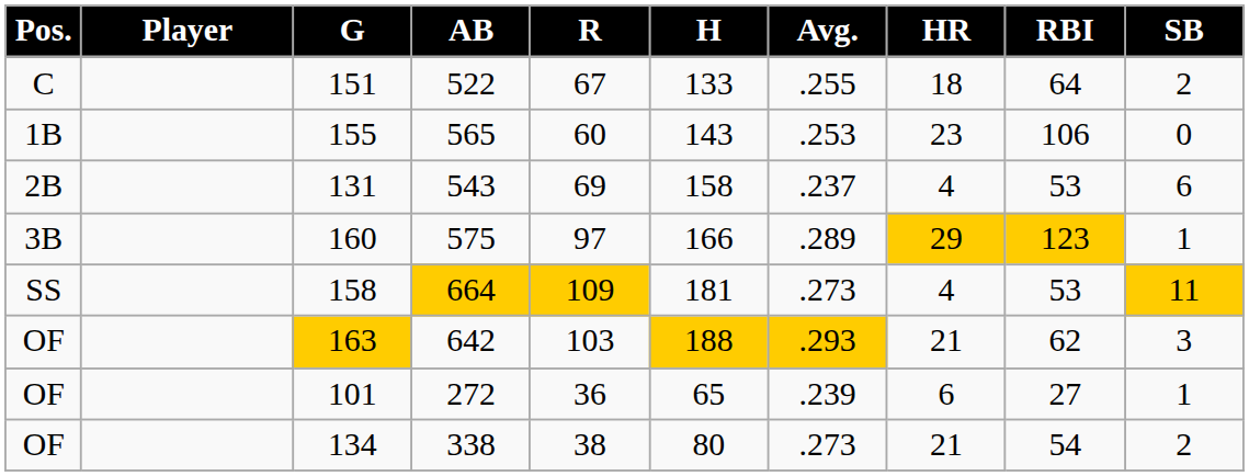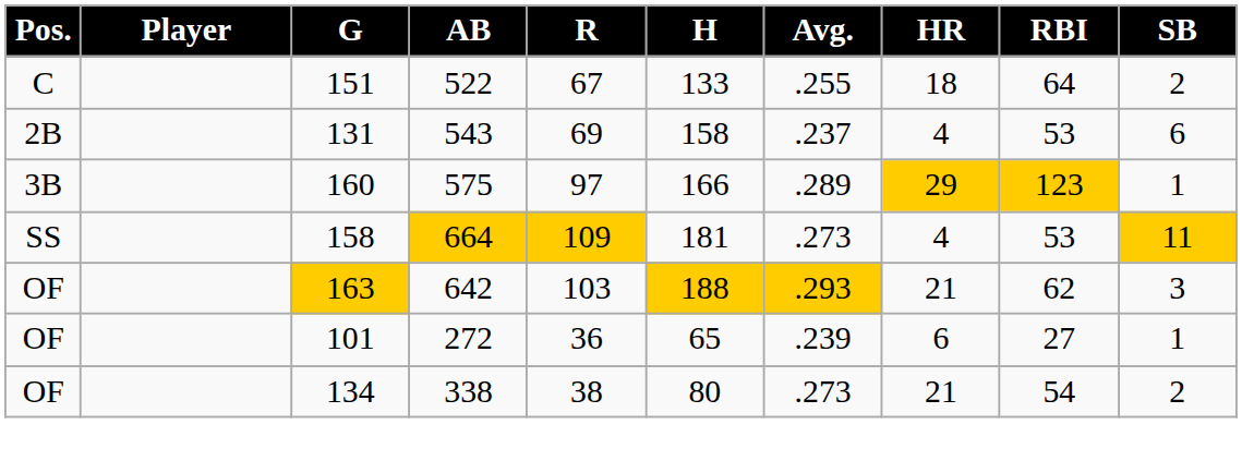 <table class="wikitable sortable">
 <tr>
 <th style="background:black; color:white; width:5%;">Pos.</th>
 <th style="background:black; color:white; width:16%;">Player</th>
 <th style="background:black; color:white; width:9%;">G</th>
 <th style="background:black; color:white; width:9%;">AB</th>
 <th style="background:black; color:white; width:9%;">R</th>
 <th style="background:black; color:white; width:9%;">H</th>
 <th style="background:black; color:white; width:9%;">Avg.</th>
 <th style="background:black; color:white; width:9%;">HR</th>
 <th style="background:black; color:white; width:9%;">RBI</th>
 <th style="background:black; color:white; width:9%;">SB</th>
 </tr>
 <tr style="text-align:center;">
 <td>C</td>
 <td></td>
 <td>151</td>
 <td>522</td>
 <td>67</td>
 <td>133</td>
 <td>.255</td>
 <td>18</td>
 <td>64</td>
 <td>2</td>
-</tr>
-<tr style="text-align:center;">
-<td>1B</td>
-<td></td>
-<td>155</td>
-<td>565</td>
-<td>60</td>
-<td>143</td>
-<td>.253</td>
-<td>23</td>
-<td>106</td>
-<td>0</td>
 </tr>
 <tr style="text-align:center;">
 <td>2B</td>
 <td></td>
 <td>131</td>
 <td>543</td>
 <td>69</td>
 <td>158</td>
 <td>.237</td>
 <td>4</td>
 <td>53</td>
 <td>6</td>
 </tr>
 <tr style="text-align:center;">
 <td>3B</td>
 <td></td>
 <td>160</td>
 <td>575</td>
 <td>97</td>
 <td>166</td>
 <td>.289</td>
 <td style="background:#fc0;">29</td>
 <td style="background:#fc0;">123</td>
 <td>1</td>
 </tr>
 <tr style="text-align:center;">
 <td>SS</td>
 <td></td>
 <td>158</td>
 <td style="background:#fc0;">664</td>
 <td style="background:#fc0;">109</td>
 <td>181</td>
 <td>.273</td>
 <td>4</td>
 <td>53</td>
 <td style="background:#fc0;">11</td>
 </tr>
 <tr style="text-align:center;">
 <td>OF</td>
 <td></td>
 <td style="background:#fc0;">163</td>
 <td>642</td>
 <td>103</td>
 <td style="background:#fc0;">188</td>
 <td style="background:#fc0;">.293</td>
 <td>21</td>
 <td>62</td>
 <td>3</td>
 </tr>
 <tr style="text-align:center;">
 <td>OF</td>
 <td></td>
 <td>101</td>
 <td>272</td>
 <td>36</td>
 <td>65</td>
 <td>.239</td>
 <td>6</td>
 <td>27</td>
 <td>1</td>
 </tr>
 <tr style="text-align:center;">
 <td>OF</td>
 <td></td>
 <td>134</td>
 <td>338</td>
 <td>38</td>
 <td>80</td>
 <td>.273</td>
 <td>21</td>
 <td>54</td>
 <td>2</td>
 </tr>
 </table>
